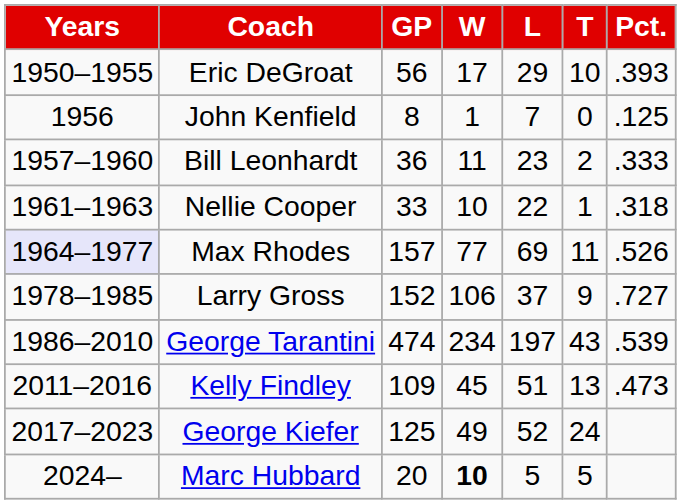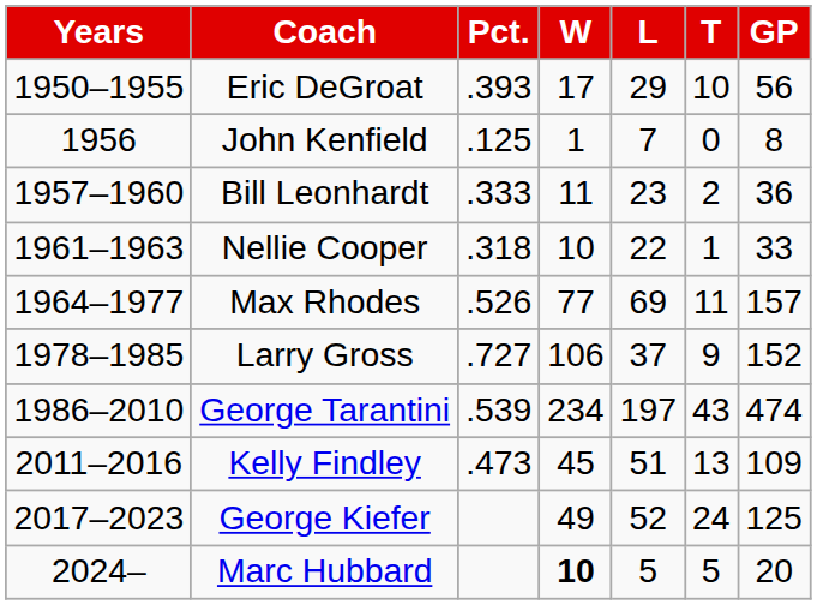 <table class="wikitable" style="text-align:center">
 <tr>
 <th style="background:#E00000; color:White;">Years</th>
 <th style="background:#E00000; color:White;">Coach</th>
-<th style="background:#E00000; color:White;">GP</th>
+<th style="background:#E00000; color:White;">Pct.</th>
 <th style="background:#E00000; color:White;">W</th>
 <th style="background:#E00000; color:White;">L</th>
 <th style="background:#E00000; color:White;">T</th>
-<th style="background:#E00000; color:White;">Pct.</th>
+<th style="background:#E00000; color:White;">GP</th>
 </tr>
 <tr>
 <td>1950–1955</td>
 <td>Eric DeGroat</td>
-<td>56</td>
+<td>.393</td>
 <td>17</td>
 <td>29</td>
 <td>10</td>
-<td>.393</td>
+<td>56</td>
 </tr>
 <tr>
 <td>1956</td>
 <td>John Kenfield</td>
-<td>8</td>
+<td>.125</td>
 <td>1</td>
 <td>7</td>
 <td>0</td>
-<td>.125</td>
+<td>8</td>
 </tr>
 <tr>
 <td>1957–1960</td>
 <td>Bill Leonhardt</td>
-<td>36</td>
+<td>.333</td>
 <td>11</td>
 <td>23</td>
 <td>2</td>
-<td>.333</td>
+<td>36</td>
 </tr>
 <tr>
 <td>1961–1963</td>
 <td>Nellie Cooper</td>
-<td>33</td>
+<td>.318</td>
 <td>10</td>
 <td>22</td>
 <td>1</td>
-<td>.318</td>
+<td>33</td>
 </tr>
 <tr>
-<td style="background: lavender;">1964–1977</td>
+<td>1964–1977</td>
 <td>Max Rhodes</td>
-<td>157</td>
+<td>.526</td>
 <td>77</td>
 <td>69</td>
 <td>11</td>
-<td>.526</td>
+<td>157</td>
 </tr>
 <tr>
 <td>1978–1985</td>
 <td>Larry Gross</td>
-<td>152</td>
+<td>.727</td>
 <td>106</td>
 <td>37</td>
 <td>9</td>
-<td>.727</td>
+<td>152</td>
 </tr>
 <tr>
 <td>1986–2010</td>
 <td><a href='#'>George Tarantini</a></td>
-<td>474</td>
+<td>.539</td>
 <td>234</td>
 <td>197</td>
 <td>43</td>
-<td>.539</td>
+<td>474</td>
 </tr>
 <tr>
 <td>2011–2016</td>
 <td><a href='#'>Kelly Findley</a></td>
-<td>109</td>
+<td>.473</td>
 <td>45</td>
 <td>51</td>
 <td>13</td>
-<td>.473</td>
+<td>109</td>
 </tr>
 <tr>
 <td>2017–2023</td>
 <td><a href='#'>George Kiefer</a></td>
-<td>125</td>
+<td></td>
 <td>49</td>
 <td>52</td>
 <td>24</td>
-<td></td>
+<td>125</td>
 </tr>
 <tr>
 <td>2024–</td>
 <td><a href='#'>Marc Hubbard</a></td>
-<td>20</td>
+<td></td>
 <td><strong>10</strong></td>
 <td>5</td>
 <td>5</td>
-<td></td>
+<td>20</td>
 </tr>
 </table>
